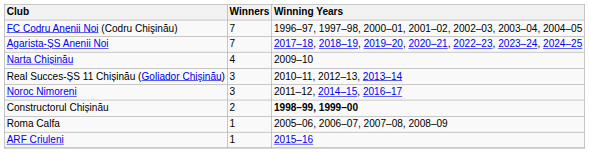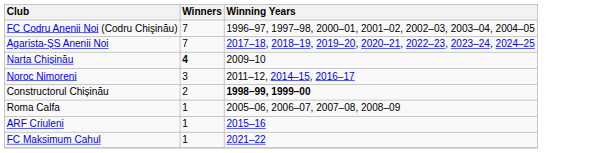 <table class=wikitable>
 <tr>
 <th style="text-align:left">Club</th>
 <th style="text-align:left">Winners</th>
 <th style="text-align:left">Winning Years</th>
 </tr>
 <tr>
 <td><a href='#'>FC Codru Anenii Noi</a> (Codru Chişinău)</td>
 <td>7</td>
 <td>1996–97, 1997–98, 2000–01, 2001–02, 2002–03, 2003–04, 2004–05</td>
 </tr>
 <tr>
 <td><a href='#'>Agarista-ȘS Anenii Noi</a></td>
 <td>7</td>
 <td><a href='#'>2017–18</a>, <a href='#'>2018–19</a>, <a href='#'>2019–20</a>, <a href='#'>2020–21</a>, <a href='#'>2022–23</a>, <a href='#'>2023–24</a>, <a href='#'>2024–25</a></td>
 </tr>
 <tr>
 <td><a href='#'>Narta Chișinău</a></td>
-<td>4</td>
+<td><strong>4</strong></td>
 <td>2009–10</td>
-</tr>
-<tr>
-<td>Real Succes-ȘS 11 Chișinău (<a href='#'>Goliador Chişinău</a>)</td>
-<td>3</td>
-<td>2010–11, 2012–13, <a href='#'>2013–14</a></td>
 </tr>
 <tr>
 <td><a href='#'>Noroc Nimoreni</a></td>
 <td>3</td>
 <td>2011–12, <a href='#'>2014–15</a>, <a href='#'>2016–17</a></td>
 </tr>
 <tr>
 <td>Constructorul Chișinău</td>
 <td>2</td>
 <td><strong>1998–99, 1999–00</strong></td>
 </tr>
 <tr>
 <td>Roma Calfa</td>
 <td>1</td>
 <td>2005–06, 2006–07, 2007–08, 2008–09</td>
 </tr>
 <tr>
 <td><a href='#'>ARF Criuleni</a></td>
 <td>1</td>
 <td><a href='#'>2015–16</a></td>
 </tr>
 <tr>
+<td><a href='#'>FC Maksimum Cahul</a></td>
+<td>1</td>
+<td><a href='#'>2021–22</a></td>
+</tr>
+<tr>
 </tr>
 </table>
